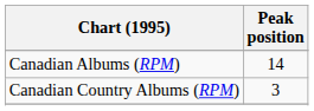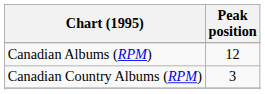 <table class="wikitable sortable">
 <tr>
 <th>Chart (1995)</th>
 <th>Peak<br>position</th>
 </tr>
 <tr>
 </tr>
 <tr>
 <td>Canadian Albums (<em><a href='#'>RPM</a></em>)</td>
-<td style="text-align:center;">14</td>
+<td style="text-align:center;">12</td>
 </tr>
 <tr>
 <td>Canadian Country Albums (<em><a href='#'>RPM</a></em>)</td>
 <td style="text-align:center;">3</td>
 </tr>
 <tr>
 </tr>
 <tr>
 </tr>
 <tr>
 </tr>
 </table>
